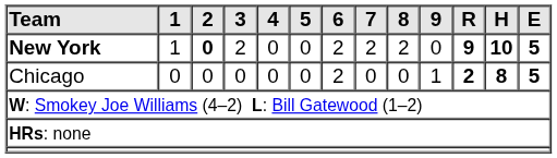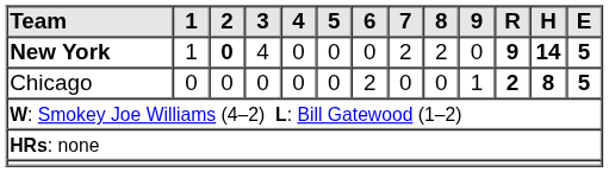 <table border=1 cellspacing=0 width=425 style="margin-left:3em;">
 <tr style="text-align:center; background-color:#e6e6e6;">
 <th align=left width=28%>Team</th>
 <th width=6%>1</th>
 <th width=6%>2</th>
 <th width=6%>3</th>
 <th width=6%>4</th>
 <th width=6%>5</th>
 <th width=6%>6</th>
 <th width=6%>7</th>
 <th width=6%>8</th>
 <th width=6%>9</th>
 <th width=6%>R</th>
 <th width=6%>H</th>
 <th width=6%>E</th>
 </tr>
 <tr style="text-align:center;">
 <td align=left><strong>New York</strong></td>
 <td>1</td>
 <td><strong>0</strong></td>
-<td>2</td>
+<td>4</td>
+<td>0</td>
 <td>0</td>
 <td>0</td>
 <td>2</td>
 <td>2</td>
-<td>2</td>
 <td>0</td>
 <td><strong>9</strong></td>
-<td><strong>10</strong></td>
+<td><strong>14</strong></td>
 <td><strong>5</strong></td>
 </tr>
 <tr style="text-align:center;">
 <td align=left>Chicago</td>
 <td>0</td>
 <td>0</td>
 <td>0</td>
 <td>0</td>
 <td>0</td>
 <td>2</td>
 <td>0</td>
 <td>0</td>
 <td>1</td>
 <td><strong>2</strong></td>
 <td><strong>8</strong></td>
 <td><strong>5</strong></td>
 </tr>
 <tr style="text-align:left;">
 <td colspan=14><small><strong>W</strong>: <a href='#'>Smokey Joe Williams</a> (4–2)  <strong>L</strong>: <a href='#'>Bill Gatewood</a> (1–2)</small></td>
 </tr>
 <tr style="text-align:left;">
 <td colspan=14><small><strong>HRs</strong>: none</small></td>
 </tr>
 <tr style="text-align:left;">
 <td colspan=14></td>
 </tr>
 <tr style="text-align:left;">
 </tr>
 </table>
